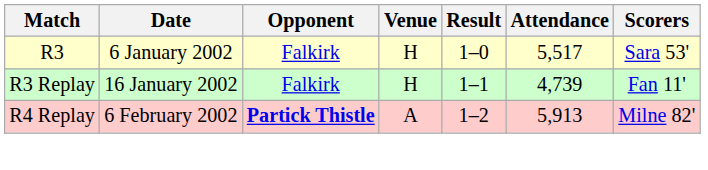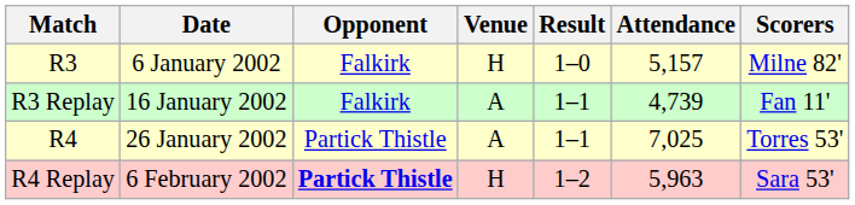 <table class="wikitable" style="font-size:100%; text-align:center">
 <tr>
 <th>Match</th>
 <th>Date</th>
 <th>Opponent</th>
 <th>Venue</th>
 <th>Result</th>
 <th>Attendance</th>
 <th>Scorers</th>
 </tr>
 <tr style="background: #FFFFCC;">
 <td>R3</td>
 <td>6 January 2002</td>
 <td><a href='#'>Falkirk</a></td>
 <td>H</td>
 <td>1–0</td>
-<td>5,517</td>
-<td><a href='#'>Sara</a> 53'</td>
+<td>5,157</td>
+<td><a href='#'>Milne</a> 82'</td>
 </tr>
 <tr style="background: #CCFFCC;">
 <td>R3 Replay</td>
 <td>16 January 2002</td>
 <td><a href='#'>Falkirk</a></td>
-<td>H</td>
+<td>A</td>
 <td>1–1</td>
 <td>4,739</td>
 <td><a href='#'>Fan</a> 11'</td>
+</tr>
+<tr style="background: #FFFFCC;">
+<td>R4</td>
+<td>26 January 2002</td>
+<td><a href='#'>Partick Thistle</a></td>
+<td>A</td>
+<td>1–1</td>
+<td>7,025</td>
+<td><a href='#'>Torres</a> 53'</td>
 </tr>
 <tr style="background: #FFCCCC;">
 <td>R4 Replay</td>
 <td>6 February 2002</td>
 <td><strong><a href='#'>Partick Thistle</a></strong></td>
-<td>A</td>
+<td>H</td>
 <td>1–2</td>
-<td>5,913</td>
-<td><a href='#'>Milne</a> 82'</td>
+<td>5,963</td>
+<td><a href='#'>Sara</a> 53'</td>
 </tr>
 </table>
